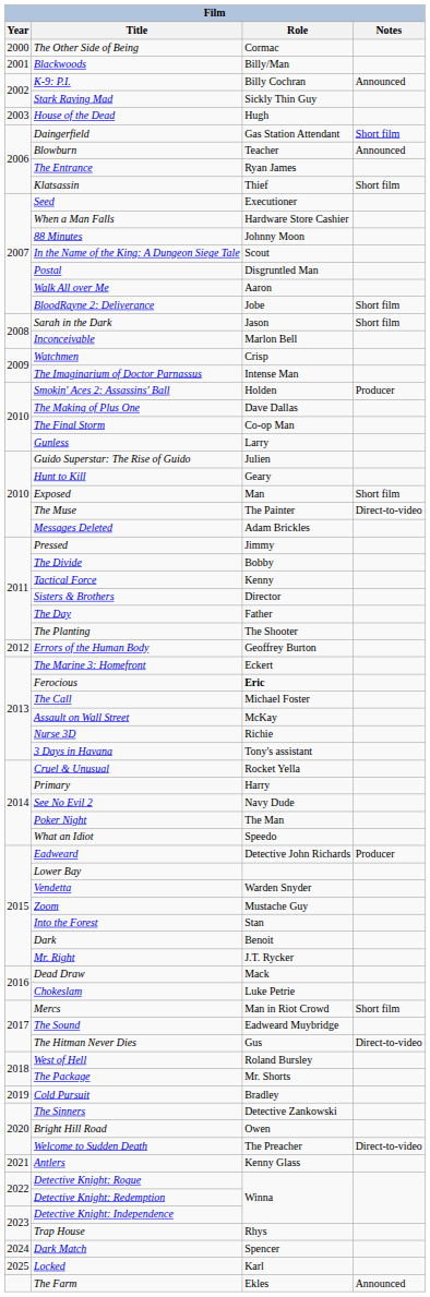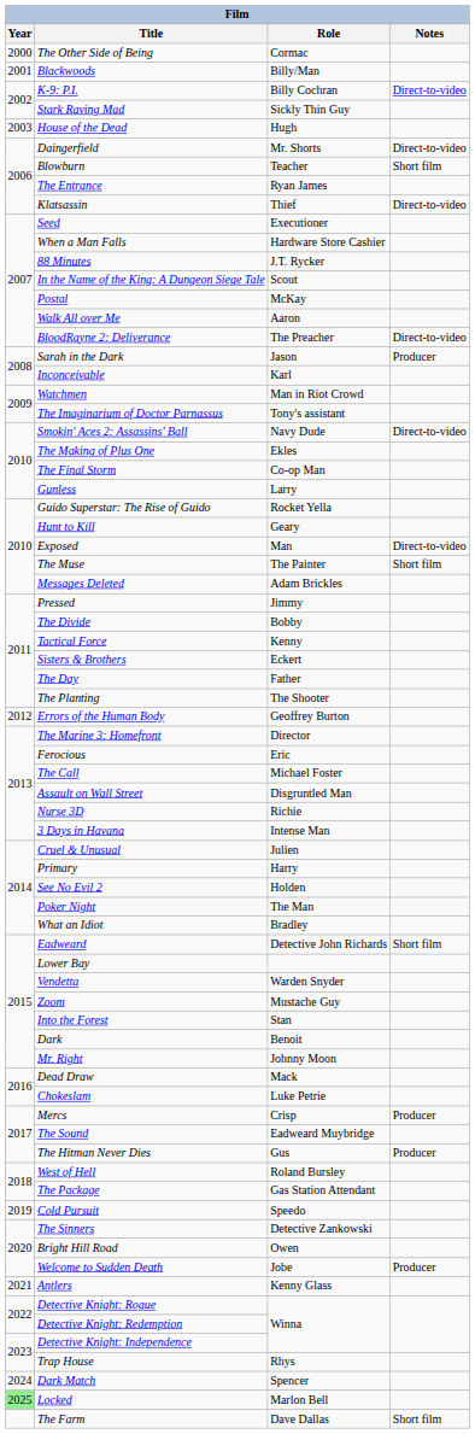 <table class="wikitable sortable">
 <tr>
 <th colspan=4 style="background:#B0C4DE;">Film</th>
 </tr>
 <tr align="center">
 <th>Year</th>
 <th>Title</th>
 <th>Role</th>
 <th class="unsortable">Notes</th>
 </tr>
 <tr>
 <td>2000</td>
 <td data-sort-value="Other Side of Being, The"><em>The Other Side of Being</em></td>
 <td>Cormac</td>
 <td></td>
 </tr>
 <tr>
 <td>2001</td>
 <td><em><a href='#'>Blackwoods</a></em></td>
 <td>Billy/Man</td>
 <td></td>
 </tr>
 <tr>
 <td rowspan=2>2002</td>
 <td><em><a href='#'>K-9: P.I.</a></em></td>
 <td>Billy Cochran</td>
-<td>Announced</td>
+<td><a href='#'>Direct-to-video</a></td>
 </tr>
 <tr>
 <td><em><a href='#'>Stark Raving Mad</a></em></td>
 <td>Sickly Thin Guy</td>
 <td></td>
 </tr>
 <tr>
 <td>2003</td>
 <td><em><a href='#'>House of the Dead</a></em></td>
 <td>Hugh</td>
 <td></td>
 </tr>
 <tr>
 <td rowspan=4>2006</td>
 <td><em>Daingerfield</em></td>
-<td>Gas Station Attendant</td>
-<td><a href='#'>Short film</a></td>
+<td>Mr. Shorts</td>
+<td>Direct-to-video</td>
 </tr>
 <tr>
 <td><em>Blowburn</em></td>
 <td>Teacher</td>
-<td>Announced</td>
+<td>Short film</td>
 </tr>
 <tr>
 <td data-sort-value="Entrance, The"><em><a href='#'>The Entrance</a></em></td>
 <td>Ryan James</td>
 <td></td>
 </tr>
 <tr>
 <td><em>Klatsassin</em></td>
 <td>Thief</td>
-<td>Short film</td>
+<td>Direct-to-video</td>
 </tr>
 <tr>
 <td rowspan=7>2007</td>
 <td><em><a href='#'>Seed</a></em></td>
 <td>Executioner</td>
 <td></td>
 </tr>
 <tr>
 <td><em>When a Man Falls</em></td>
 <td>Hardware Store Cashier</td>
 <td></td>
 </tr>
 <tr>
 <td><em><a href='#'>88 Minutes</a></em></td>
-<td>Johnny Moon</td>
+<td>J.T. Rycker</td>
 <td></td>
 </tr>
 <tr>
 <td><em><a href='#'>In the Name of the King: A Dungeon Siege Tale</a></em></td>
 <td>Scout</td>
 <td></td>
 </tr>
 <tr>
 <td><em><a href='#'>Postal</a></em></td>
-<td>Disgruntled Man</td>
+<td>McKay</td>
 <td></td>
 </tr>
 <tr>
 <td><em><a href='#'>Walk All over Me</a></em></td>
 <td>Aaron</td>
 <td></td>
 </tr>
 <tr>
 <td><em><a href='#'>BloodRayne 2: Deliverance</a></em></td>
-<td>Jobe</td>
-<td>Short film</td>
+<td>The Preacher</td>
+<td>Direct-to-video</td>
 </tr>
 <tr>
 <td rowspan=2>2008</td>
 <td><em>Sarah in the Dark</em></td>
 <td>Jason</td>
-<td>Short film</td>
+<td>Producer</td>
 </tr>
 <tr>
 <td><em><a href='#'>Inconceivable</a></em></td>
-<td>Marlon Bell</td>
+<td>Karl</td>
 <td></td>
 </tr>
 <tr>
 <td rowspan=2>2009</td>
 <td><em><a href='#'>Watchmen</a></em></td>
-<td>Crisp</td>
+<td>Man in Riot Crowd</td>
 <td></td>
 </tr>
 <tr>
 <td data-sort-value="Imaginarium of Doctor Parnassus, The"><em><a href='#'>The Imaginarium of Doctor Parnassus</a></em></td>
-<td>Intense Man</td>
+<td>Tony's assistant</td>
 <td></td>
 </tr>
 <tr>
 <td rowspan=4>2010</td>
 <td><em><a href='#'>Smokin' Aces 2: Assassins' Ball</a></em></td>
-<td>Holden</td>
-<td>Producer</td>
+<td>Navy Dude</td>
+<td>Direct-to-video</td>
 </tr>
 <tr>
 <td data-sort-value="Making of Plus One, The"><em><a href='#'>The Making of Plus One</a></em></td>
-<td>Dave Dallas</td>
+<td>Ekles</td>
 <td></td>
 </tr>
 <tr>
 <td data-sort-value="Final Storm, The"><em><a href='#'>The Final Storm</a></em></td>
 <td>Co-op Man</td>
 <td></td>
 </tr>
 <tr>
 <td><em><a href='#'>Gunless</a></em></td>
 <td>Larry</td>
 <td></td>
 </tr>
 <tr>
 <td rowspan=5>2010</td>
 <td><em>Guido Superstar: The Rise of Guido</em></td>
-<td>Julien</td>
+<td>Rocket Yella</td>
 <td></td>
 </tr>
 <tr>
 <td><em><a href='#'>Hunt to Kill</a></em></td>
 <td>Geary</td>
 <td></td>
 </tr>
 <tr>
 <td><em>Exposed</em></td>
 <td>Man</td>
-<td>Short film</td>
+<td>Direct-to-video</td>
 </tr>
 <tr>
 <td data-sort-value="Muse, The"><em>The Muse</em></td>
 <td>The Painter</td>
-<td>Direct-to-video</td>
+<td>Short film</td>
 </tr>
 <tr>
 <td><em><a href='#'>Messages Deleted</a></em></td>
 <td>Adam Brickles</td>
 <td></td>
 </tr>
 <tr>
 <td rowspan=6>2011</td>
 <td><em>Pressed</em></td>
 <td>Jimmy</td>
 <td></td>
 </tr>
 <tr>
 <td data-sort-value="Divide, The"><em><a href='#'>The Divide</a></em></td>
 <td>Bobby</td>
 <td></td>
 </tr>
 <tr>
 <td><em><a href='#'>Tactical Force</a></em></td>
 <td>Kenny</td>
 </tr>
 <tr>
 <td><em><a href='#'>Sisters & Brothers</a></em></td>
-<td>Director</td>
+<td>Eckert</td>
 <td></td>
 </tr>
 <tr>
 <td data-sort-value="Day, The"><em><a href='#'>The Day</a></em></td>
 <td>Father</td>
 <td></td>
 </tr>
 <tr>
 <td data-sort-value="Planting, The"><em>The Planting</em></td>
 <td>The Shooter</td>
 <td></td>
 </tr>
 <tr>
 <td>2012</td>
 <td><em><a href='#'>Errors of the Human Body</a></em></td>
 <td>Geoffrey Burton</td>
 <td></td>
 </tr>
 <tr>
 <td rowspan=6>2013</td>
 <td data-sort-value="Marine 3: Homefront, The"><em><a href='#'>The Marine 3: Homefront</a></em></td>
-<td>Eckert</td>
+<td>Director</td>
 <td></td>
 </tr>
 <tr>
 <td><em>Ferocious</em></td>
-<td><strong>Eric</strong></td>
+<td>Eric</td>
 <td></td>
 </tr>
 <tr>
 <td data-sort-value="Call, The"><em><a href='#'>The Call</a></em></td>
 <td>Michael Foster</td>
 <td></td>
 </tr>
 <tr>
 <td><em><a href='#'>Assault on Wall Street</a></em></td>
-<td>McKay</td>
+<td>Disgruntled Man</td>
 <td></td>
 </tr>
 <tr>
 <td><em><a href='#'>Nurse 3D</a></em></td>
 <td>Richie</td>
 <td></td>
 </tr>
 <tr>
 <td><em><a href='#'>3 Days in Havana</a></em></td>
-<td>Tony's assistant</td>
+<td>Intense Man</td>
 <td></td>
 </tr>
 <tr>
 <td rowspan=5>2014</td>
 <td><em><a href='#'>Cruel & Unusual</a></em></td>
-<td>Rocket Yella</td>
+<td>Julien</td>
 <td></td>
 </tr>
 <tr>
 <td><em>Primary</em></td>
 <td>Harry</td>
 <td></td>
 </tr>
 <tr>
 <td><em><a href='#'>See No Evil 2</a></em></td>
-<td>Navy Dude</td>
+<td>Holden</td>
 <td></td>
 </tr>
 <tr>
 <td><em><a href='#'>Poker Night</a></em></td>
 <td>The Man</td>
 <td></td>
 </tr>
 <tr>
 <td><em>What an Idiot</em></td>
-<td>Speedo</td>
+<td>Bradley</td>
 <td></td>
 </tr>
 <tr>
 <td rowspan=7>2015</td>
 <td><em><a href='#'>Eadweard</a></em></td>
 <td>Detective John Richards</td>
-<td>Producer</td>
+<td>Short film</td>
 </tr>
 <tr>
 <td><em>Lower Bay</em></td>
 <td></td>
 <td></td>
 </tr>
 <tr>
 <td><em><a href='#'>Vendetta</a></em></td>
 <td>Warden Snyder</td>
 <td></td>
 </tr>
 <tr>
 <td><em><a href='#'>Zoom</a></em></td>
 <td>Mustache Guy</td>
 <td></td>
 </tr>
 <tr>
 <td><em><a href='#'>Into the Forest</a></em></td>
 <td>Stan</td>
 <td></td>
 </tr>
 <tr>
 <td><em>Dark</em></td>
 <td>Benoit</td>
 <td></td>
 </tr>
 <tr>
 <td><em><a href='#'>Mr. Right</a></em></td>
-<td>J.T. Rycker</td>
+<td>Johnny Moon</td>
 <td></td>
 </tr>
 <tr>
 <td rowspan=2>2016</td>
 <td><em>Dead Draw</em></td>
 <td>Mack</td>
 <td></td>
 </tr>
 <tr>
 <td><em><a href='#'>Chokeslam</a></em></td>
 <td>Luke Petrie</td>
 <td></td>
 </tr>
 <tr>
 <td rowspan=3>2017</td>
 <td><em>Mercs</em></td>
-<td>Man in Riot Crowd</td>
-<td>Short film</td>
+<td>Crisp</td>
+<td>Producer</td>
 </tr>
 <tr>
 <td data-sort-value="Sound, The"><em><a href='#'>The Sound</a></em></td>
 <td>Eadweard Muybridge</td>
 <td></td>
 </tr>
 <tr>
 <td data-sort-value="Hitman Never Dies, The"><em>The Hitman Never Dies</em></td>
 <td>Gus</td>
-<td>Direct-to-video</td>
+<td>Producer</td>
 </tr>
 <tr>
 <td rowspan=2>2018</td>
 <td><em><a href='#'>West of Hell</a></em></td>
 <td>Roland Bursley</td>
 <td></td>
 </tr>
 <tr>
 <td data-sort-value="Package, The"><em><a href='#'>The Package</a></em></td>
-<td>Mr. Shorts</td>
+<td>Gas Station Attendant</td>
 <td></td>
 </tr>
 <tr>
 <td>2019</td>
 <td><em><a href='#'>Cold Pursuit</a></em></td>
-<td>Bradley</td>
+<td>Speedo</td>
 <td></td>
 </tr>
 <tr>
 <td rowspan=3>2020</td>
 <td data-sort-value="Sinners, The"><em><a href='#'>The Sinners</a></em></td>
 <td>Detective Zankowski</td>
 <td></td>
 </tr>
 <tr>
 <td><em>Bright Hill Road</em></td>
 <td>Owen</td>
 <td></td>
 </tr>
 <tr>
 <td><em><a href='#'>Welcome to Sudden Death</a></em></td>
-<td>The Preacher</td>
-<td>Direct-to-video</td>
+<td>Jobe</td>
+<td>Producer</td>
 </tr>
 <tr>
 <td>2021</td>
 <td><em><a href='#'>Antlers</a></em></td>
 <td>Kenny Glass</td>
 <td></td>
 </tr>
 <tr>
 <td rowspan=2>2022</td>
 <td><em><a href='#'>Detective Knight: Rogue</a></em></td>
 <td rowspan=3>Winna</td>
 <td rowspan=3></td>
 </tr>
 <tr>
 <td><em><a href='#'>Detective Knight: Redemption</a></em></td>
 </tr>
 <tr>
 <td rowspan=2>2023</td>
 <td><em><a href='#'>Detective Knight: Independence</a></em></td>
 </tr>
 <tr>
 <td><em>Trap House</em></td>
 <td>Rhys</td>
 <td></td>
 </tr>
 <tr>
 <td>2024</td>
 <td><em><a href='#'>Dark Match</a></em></td>
 <td>Spencer</td>
 <td></td>
 </tr>
 <tr>
-<td>2025</td>
+<td style="background: lightgreen;">2025</td>
 <td><em><a href='#'>Locked</a></em></td>
-<td>Karl</td>
+<td>Marlon Bell</td>
 <td></td>
 </tr>
 <tr>
 <td></td>
 <td data-sort-value="Farm, The"><em>The Farm</em></td>
-<td>Ekles</td>
-<td>Announced</td>
+<td>Dave Dallas</td>
+<td>Short film</td>
 </tr>
 </table>
